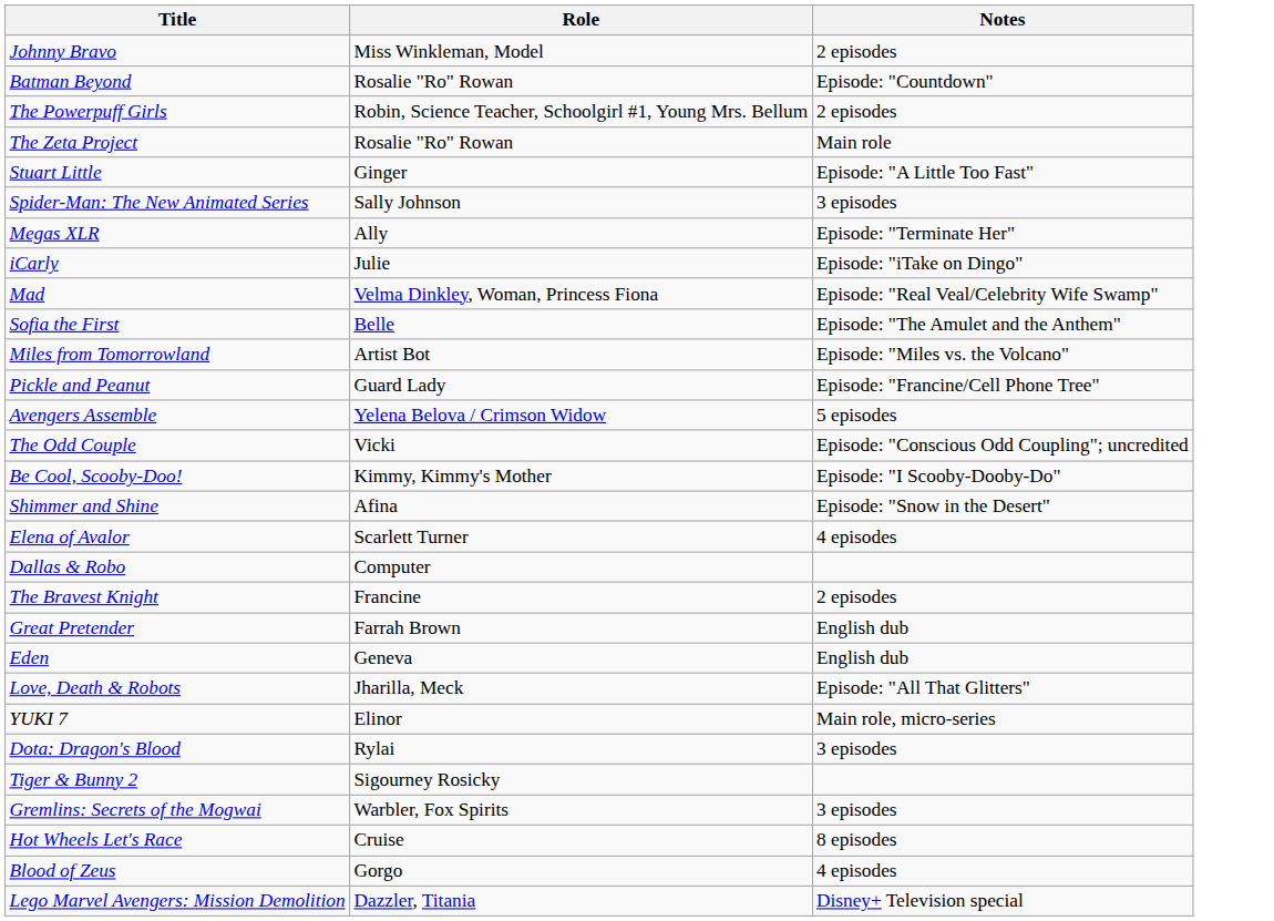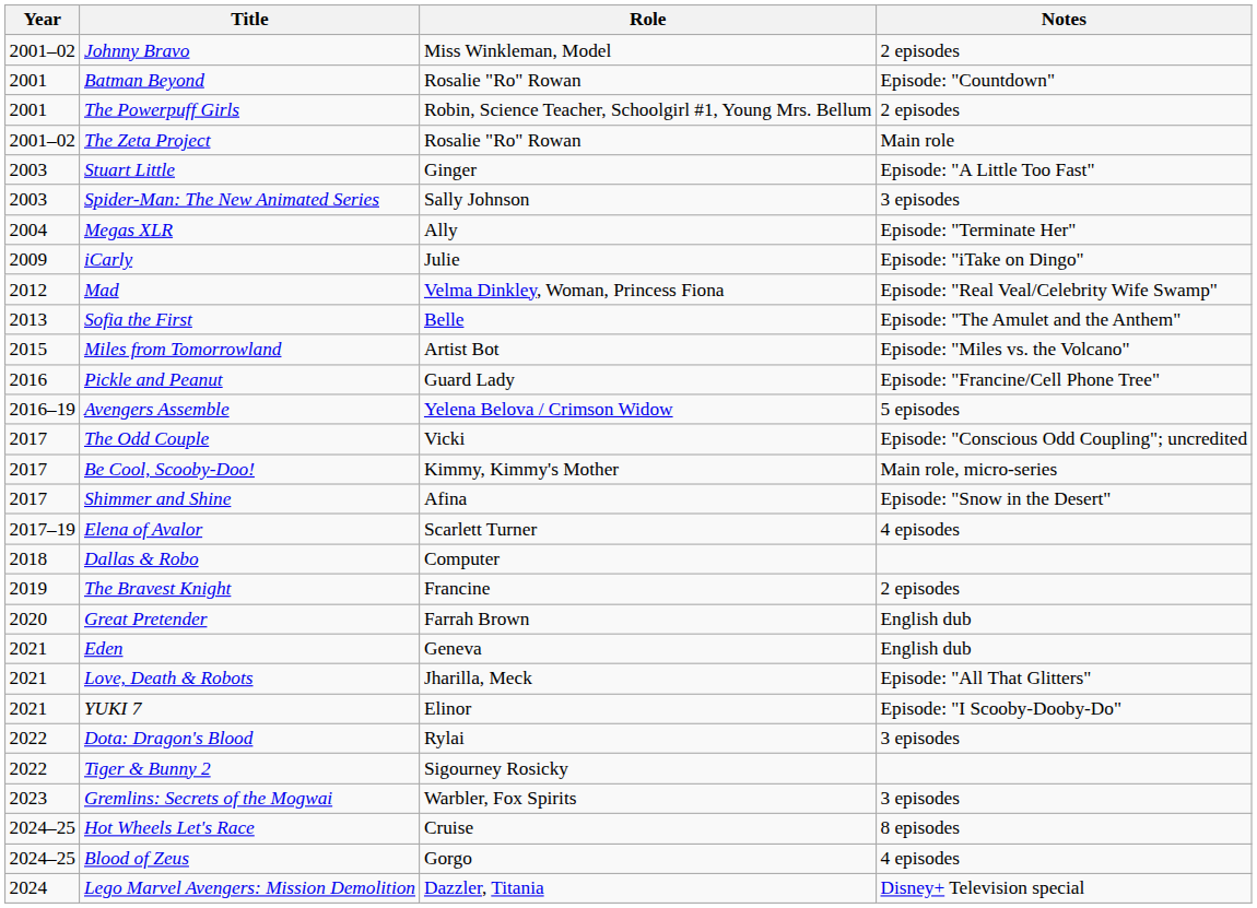 <table class="wikitable sortable">
 <tr>
+<th>Year</th>
 <th>Title</th>
 <th>Role</th>
 <th class="unsortable">Notes</th>
 </tr>
 <tr>
+<td>2001–02</td>
 <td><em><a href='#'>Johnny Bravo</a></em></td>
 <td>Miss Winkleman, Model</td>
 <td>2 episodes</td>
 </tr>
 <tr>
+<td>2001</td>
 <td><em><a href='#'>Batman Beyond</a></em></td>
 <td>Rosalie "Ro" Rowan</td>
 <td>Episode: "Countdown"</td>
 </tr>
 <tr>
+<td>2001</td>
 <td><em><a href='#'>The Powerpuff Girls</a></em></td>
 <td>Robin, Science Teacher, Schoolgirl #1, Young Mrs. Bellum</td>
 <td>2 episodes</td>
 </tr>
 <tr>
+<td>2001–02</td>
 <td><em><a href='#'>The Zeta Project</a></em></td>
 <td>Rosalie "Ro" Rowan</td>
 <td>Main role</td>
 </tr>
 <tr>
+<td>2003</td>
 <td><em><a href='#'>Stuart Little</a></em></td>
 <td>Ginger</td>
 <td>Episode: "A Little Too Fast"</td>
 </tr>
 <tr>
+<td>2003</td>
 <td><em><a href='#'>Spider-Man: The New Animated Series</a></em></td>
 <td>Sally Johnson</td>
 <td>3 episodes</td>
 </tr>
 <tr>
+<td>2004</td>
 <td><em><a href='#'>Megas XLR</a></em></td>
 <td>Ally</td>
 <td>Episode: "Terminate Her"</td>
 </tr>
 <tr>
+<td>2009</td>
 <td><em><a href='#'>iCarly</a></em></td>
 <td>Julie</td>
 <td>Episode: "iTake on Dingo"</td>
 </tr>
 <tr>
+<td>2012</td>
 <td><em><a href='#'>Mad</a></em></td>
 <td><a href='#'>Velma Dinkley</a>, Woman, Princess Fiona</td>
 <td>Episode: "Real Veal/Celebrity Wife Swamp"</td>
 </tr>
 <tr>
+<td>2013</td>
 <td><em><a href='#'>Sofia the First</a></em></td>
 <td><a href='#'>Belle</a></td>
 <td>Episode: "The Amulet and the Anthem"</td>
 </tr>
 <tr>
+<td>2015</td>
 <td><em><a href='#'>Miles from Tomorrowland</a></em></td>
 <td>Artist Bot</td>
 <td>Episode: "Miles vs. the Volcano"</td>
 </tr>
 <tr>
+<td>2016</td>
 <td><em><a href='#'>Pickle and Peanut</a></em></td>
 <td>Guard Lady</td>
 <td>Episode: "Francine/Cell Phone Tree"</td>
 </tr>
 <tr>
+<td>2016–19</td>
 <td><em><a href='#'>Avengers Assemble</a></em></td>
 <td><a href='#'>Yelena Belova / Crimson Widow</a></td>
 <td>5 episodes</td>
 </tr>
 <tr>
+<td>2017</td>
 <td><em><a href='#'>The Odd Couple</a></em></td>
 <td>Vicki</td>
 <td>Episode: "Conscious Odd Coupling"; uncredited</td>
 </tr>
 <tr>
+<td>2017</td>
 <td><em><a href='#'>Be Cool, Scooby-Doo!</a></em></td>
 <td>Kimmy, Kimmy's Mother</td>
-<td>Episode: "I Scooby-Dooby-Do"</td>
+<td>Main role, micro-series</td>
 </tr>
 <tr>
+<td>2017</td>
 <td><em><a href='#'>Shimmer and Shine</a></em></td>
 <td>Afina</td>
 <td>Episode: "Snow in the Desert"</td>
 </tr>
 <tr>
+<td>2017–19</td>
 <td><em><a href='#'>Elena of Avalor</a></em></td>
 <td>Scarlett Turner</td>
 <td>4 episodes</td>
 </tr>
 <tr>
+<td>2018</td>
 <td><em><a href='#'>Dallas & Robo</a></em></td>
 <td>Computer</td>
 <td></td>
 </tr>
 <tr>
+<td>2019</td>
 <td><em><a href='#'>The Bravest Knight</a></em></td>
 <td>Francine</td>
 <td>2 episodes</td>
 </tr>
 <tr>
+<td>2020</td>
 <td><em><a href='#'>Great Pretender</a></em></td>
 <td>Farrah Brown</td>
 <td>English dub</td>
 </tr>
 <tr>
+<td>2021</td>
 <td><em><a href='#'>Eden</a></em></td>
 <td>Geneva</td>
 <td>English dub</td>
 </tr>
 <tr>
+<td>2021</td>
 <td><em><a href='#'>Love, Death & Robots</a></em></td>
 <td>Jharilla, Meck</td>
 <td>Episode: "All That Glitters"</td>
 </tr>
 <tr>
+<td>2021</td>
 <td><em>YUKI 7</em></td>
 <td>Elinor</td>
-<td>Main role, micro-series</td>
+<td>Episode: "I Scooby-Dooby-Do"</td>
 </tr>
 <tr>
+<td>2022</td>
 <td><em><a href='#'>Dota: Dragon's Blood</a></em></td>
 <td>Rylai</td>
 <td>3 episodes</td>
 </tr>
 <tr>
+<td>2022</td>
 <td><em><a href='#'>Tiger & Bunny 2</a></em></td>
 <td>Sigourney Rosicky</td>
 <td></td>
 </tr>
 <tr>
+<td>2023</td>
 <td><em><a href='#'>Gremlins: Secrets of the Mogwai</a></em></td>
 <td>Warbler, Fox Spirits</td>
 <td>3 episodes</td>
 </tr>
 <tr>
+<td>2024–25</td>
 <td><em><a href='#'>Hot Wheels Let's Race</a></em></td>
 <td>Cruise</td>
 <td>8 episodes</td>
 </tr>
 <tr>
+<td>2024–25</td>
 <td><em><a href='#'>Blood of Zeus</a></em></td>
 <td>Gorgo</td>
 <td>4 episodes</td>
 </tr>
 <tr>
+<td>2024</td>
 <td><em><a href='#'>Lego Marvel Avengers: Mission Demolition</a></em></td>
 <td><a href='#'>Dazzler</a>, <a href='#'>Titania</a></td>
 <td><a href='#'>Disney+</a> Television special</td>
 </tr>
 </table>
